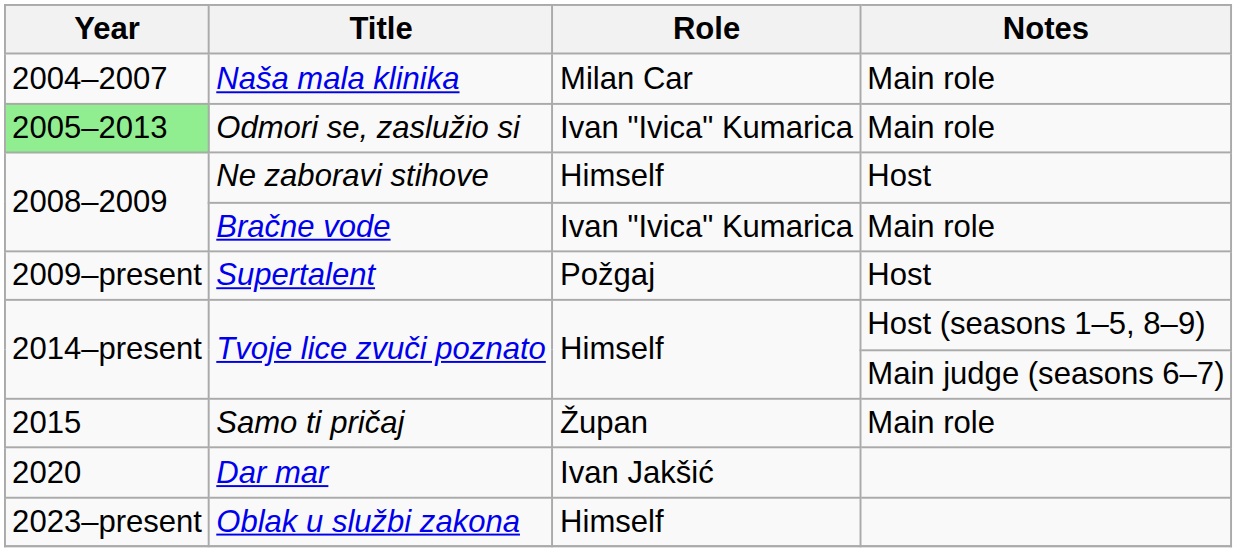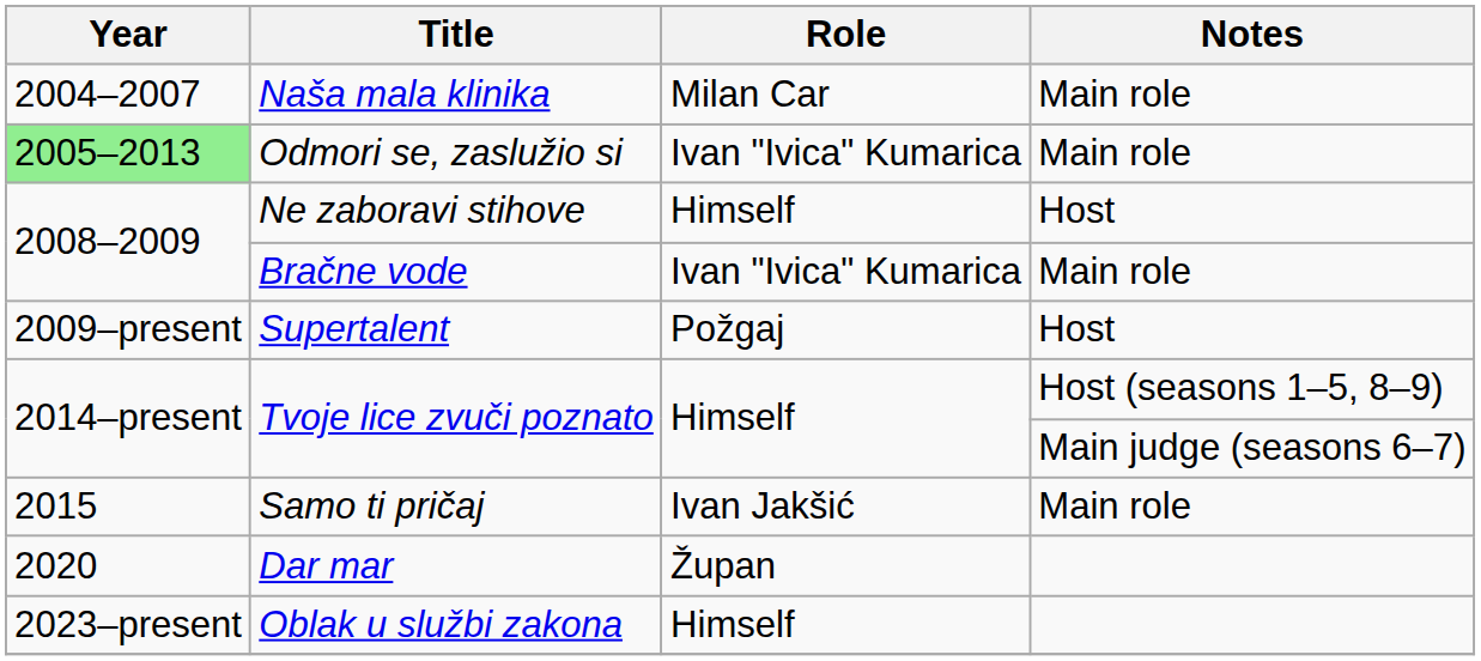 <table class="wikitable sortable">
 <tr>
 <th>Year</th>
 <th>Title</th>
 <th>Role</th>
 <th class="unsortable">Notes</th>
 </tr>
 <tr>
 <td>2004–2007</td>
 <td><em><a href='#'>Naša mala klinika</a></em></td>
 <td>Milan Car</td>
 <td>Main role</td>
 </tr>
 <tr>
 <td style="background: lightgreen;">2005–2013</td>
 <td><em>Odmori se, zaslužio si</em></td>
 <td>Ivan "Ivica" Kumarica</td>
 <td>Main role</td>
 </tr>
 <tr>
 <td rowspan="2">2008–2009</td>
 <td><em>Ne zaboravi stihove</em></td>
 <td>Himself</td>
 <td>Host</td>
 </tr>
 <tr>
 <td><em><a href='#'>Bračne vode</a></em></td>
 <td>Ivan "Ivica" Kumarica</td>
 <td>Main role</td>
 </tr>
 <tr>
 <td>2009–present</td>
 <td><em><a href='#'>Supertalent</a></em></td>
 <td>Požgaj</td>
 <td>Host</td>
 </tr>
 <tr>
 <td rowspan="2">2014–present</td>
 <td rowspan="2"><em><a href='#'>Tvoje lice zvuči poznato</a></em></td>
 <td rowspan="2">Himself</td>
 <td>Host (seasons 1–5, 8–9)</td>
 </tr>
 <tr>
 <td>Main judge (seasons 6–7)</td>
 </tr>
 <tr>
 <td>2015</td>
 <td><em>Samo ti pričaj</em></td>
-<td>Župan</td>
+<td>Ivan Jakšić</td>
 <td>Main role</td>
 </tr>
 <tr>
 <td>2020</td>
 <td><em><a href='#'>Dar mar</a></em></td>
-<td>Ivan Jakšić</td>
+<td>Župan</td>
 <td></td>
 </tr>
 <tr>
 <td>2023–present</td>
 <td><em><a href='#'>Oblak u službi zakona</a></em></td>
 <td>Himself</td>
 <td></td>
 </tr>
 <tr>
 </tr>
 </table>
